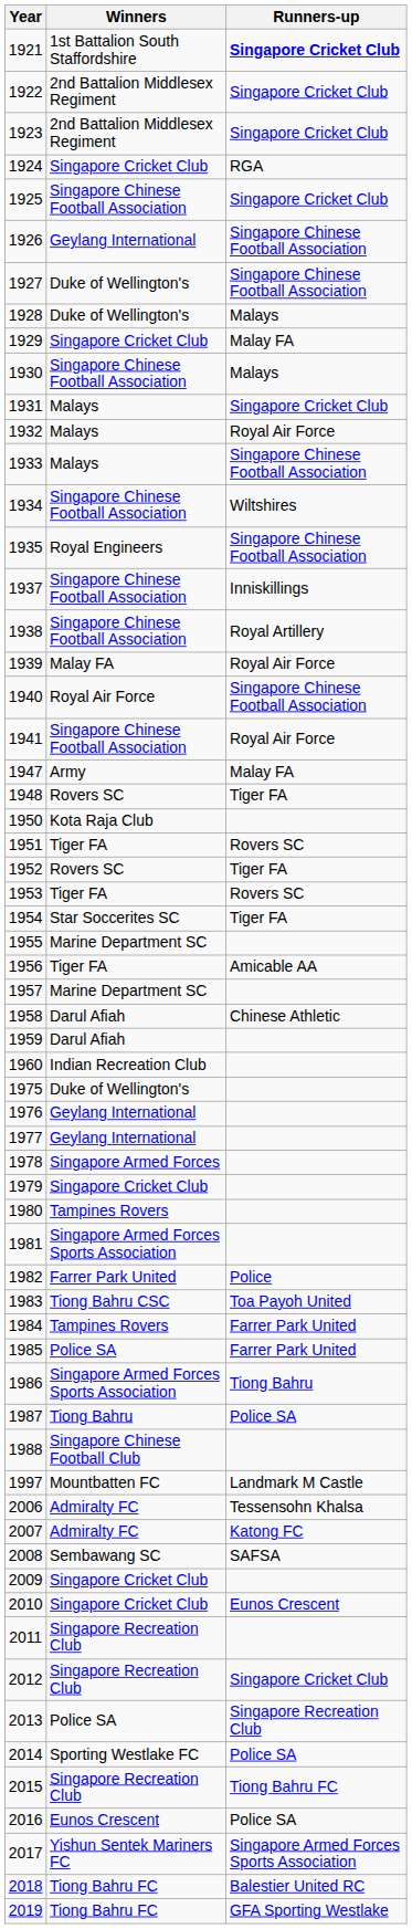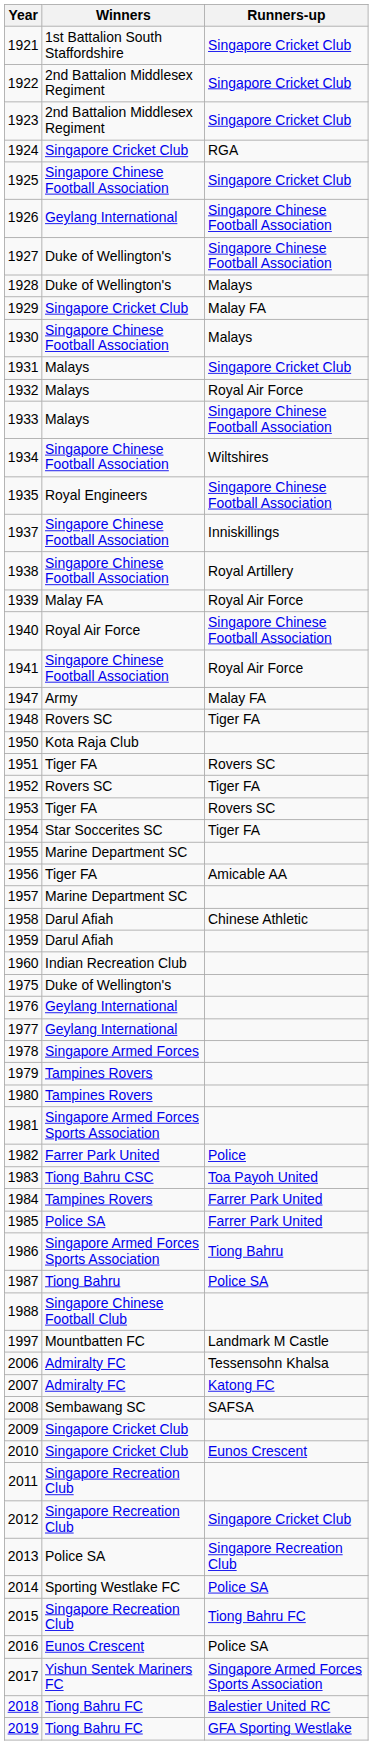 <table class="wikitable" style="text-align:center">
 <tr>
 <th width='25'>Year</th>
 <th width='180'>Winners</th>
 <th width='180'>Runners-up</th>
 </tr>
 <tr>
 <td>1921</td>
 <td align='left'>1st Battalion South Staffordshire</td>
-<td align='left'><strong><a href='#'>Singapore Cricket Club</a></strong></td>
+<td align='left'><a href='#'>Singapore Cricket Club</a></td>
 </tr>
 <tr>
 <td>1922</td>
 <td align='left'>2nd Battalion Middlesex Regiment</td>
 <td align='left'><a href='#'>Singapore Cricket Club</a></td>
 </tr>
 <tr>
 <td>1923</td>
 <td align='left'>2nd Battalion Middlesex Regiment</td>
 <td align='left'><a href='#'>Singapore Cricket Club</a></td>
 </tr>
 <tr>
 <td>1924</td>
 <td align='left'><a href='#'>Singapore Cricket Club</a></td>
 <td align='left'>RGA</td>
 </tr>
 <tr>
 <td>1925</td>
 <td align='left'><a href='#'>Singapore Chinese Football Association</a></td>
 <td align='left'><a href='#'>Singapore Cricket Club</a></td>
 </tr>
 <tr>
 <td>1926</td>
 <td align='left'><a href='#'>Geylang International</a></td>
 <td align='left'><a href='#'>Singapore Chinese Football Association</a></td>
 </tr>
 <tr>
 <td>1927</td>
 <td align='left'>Duke of Wellington's</td>
 <td align='left'><a href='#'>Singapore Chinese Football Association</a></td>
 </tr>
 <tr>
 <td>1928</td>
 <td align='left'>Duke of Wellington's</td>
 <td align='left'>Malays</td>
 </tr>
 <tr>
 <td>1929</td>
 <td align='left'><a href='#'>Singapore Cricket Club</a></td>
 <td align='left'>Malay FA</td>
 </tr>
 <tr>
 <td>1930</td>
 <td align='left'><a href='#'>Singapore Chinese Football Association</a></td>
 <td align='left'>Malays</td>
 </tr>
 <tr>
 <td>1931</td>
 <td align='left'>Malays</td>
 <td align='left'><a href='#'>Singapore Cricket Club</a></td>
 </tr>
 <tr>
 <td>1932</td>
 <td align='left'>Malays</td>
 <td align='left'>Royal Air Force</td>
 </tr>
 <tr>
 <td>1933</td>
 <td align='left'>Malays</td>
 <td align='left'><a href='#'>Singapore Chinese Football Association</a></td>
 </tr>
 <tr>
 <td>1934</td>
 <td align='left'><a href='#'>Singapore Chinese Football Association</a></td>
 <td align='left'>Wiltshires</td>
 </tr>
 <tr>
 <td>1935</td>
 <td align='left'>Royal Engineers</td>
 <td align='left'><a href='#'>Singapore Chinese Football Association</a></td>
 </tr>
 <tr>
 <td>1937</td>
 <td align='left'><a href='#'>Singapore Chinese Football Association</a></td>
 <td align='left'>Inniskillings</td>
 </tr>
 <tr>
 <td>1938</td>
 <td align='left'><a href='#'>Singapore Chinese Football Association</a></td>
 <td align='left'>Royal Artillery</td>
 </tr>
 <tr>
 <td>1939</td>
 <td align='left'>Malay FA</td>
 <td align='left'>Royal Air Force</td>
 </tr>
 <tr>
 <td>1940</td>
 <td align='left'>Royal Air Force</td>
 <td align='left'><a href='#'>Singapore Chinese Football Association</a></td>
 </tr>
 <tr>
 <td>1941</td>
 <td align='left'><a href='#'>Singapore Chinese Football Association</a></td>
 <td align='left'>Royal Air Force</td>
 </tr>
 <tr>
 <td>1947</td>
 <td align='left'>Army</td>
 <td align='left'>Malay FA</td>
 </tr>
 <tr>
 <td>1948</td>
 <td align='left'>Rovers SC</td>
 <td align='left'>Tiger FA</td>
 </tr>
 <tr>
 <td>1950</td>
 <td align='left'>Kota Raja Club</td>
 <td align='left'></td>
 </tr>
 <tr>
 <td>1951</td>
 <td align='left'>Tiger FA</td>
 <td align='left'>Rovers SC</td>
 </tr>
 <tr>
 <td>1952</td>
 <td align='left'>Rovers SC</td>
 <td align='left'>Tiger FA</td>
 </tr>
 <tr>
 <td>1953</td>
 <td align='left'>Tiger FA</td>
 <td align='left'>Rovers SC</td>
 </tr>
 <tr>
 <td>1954</td>
 <td align='left'>Star Soccerites SC</td>
 <td align='left'>Tiger FA</td>
 </tr>
 <tr>
 <td>1955</td>
 <td align='left'>Marine Department SC</td>
 <td align='left'></td>
 </tr>
 <tr>
 <td>1956</td>
 <td align='left'>Tiger FA</td>
 <td align='left'>Amicable AA</td>
 </tr>
 <tr>
 <td>1957</td>
 <td align='left'>Marine Department SC</td>
 <td align='left'></td>
 </tr>
 <tr>
 <td>1958</td>
 <td align='left'>Darul Afiah</td>
 <td align='left'>Chinese Athletic</td>
 </tr>
 <tr>
 <td>1959</td>
 <td align='left'>Darul Afiah</td>
 <td align='left'></td>
 </tr>
 <tr>
 <td>1960</td>
 <td align='left'>Indian Recreation Club</td>
 <td align='left'></td>
 </tr>
 <tr>
 <td>1975</td>
 <td align='left'>Duke of Wellington's</td>
 <td align='left'></td>
 </tr>
 <tr>
 <td>1976</td>
 <td align='left'><a href='#'>Geylang International</a></td>
 <td align='left'></td>
 </tr>
 <tr>
 <td>1977</td>
 <td align='left'><a href='#'>Geylang International</a></td>
 <td align='left'></td>
 </tr>
 <tr>
 <td>1978</td>
 <td align='left'><a href='#'>Singapore Armed Forces</a></td>
 <td align='left'></td>
 </tr>
 <tr>
 <td>1979</td>
-<td align='left'><a href='#'>Singapore Cricket Club</a></td>
+<td align='left'><a href='#'>Tampines Rovers</a></td>
 <td align='left'></td>
 </tr>
 <tr>
 <td>1980</td>
 <td align='left'><a href='#'>Tampines Rovers</a></td>
 <td align='left'></td>
 </tr>
 <tr>
 <td>1981</td>
 <td align='left'><a href='#'>Singapore Armed Forces Sports Association</a></td>
 <td align='left'></td>
 </tr>
 <tr>
 <td>1982</td>
 <td align='left'><a href='#'>Farrer Park United</a></td>
 <td align='left'><a href='#'>Police</a></td>
 </tr>
 <tr>
 <td>1983</td>
 <td align='left'><a href='#'>Tiong Bahru CSC</a></td>
 <td align='left'><a href='#'>Toa Payoh United</a></td>
 </tr>
 <tr>
 <td>1984</td>
 <td align='left'><a href='#'>Tampines Rovers</a></td>
 <td align='left'><a href='#'>Farrer Park United</a></td>
 </tr>
 <tr>
 <td>1985</td>
 <td align='left'><a href='#'>Police SA</a></td>
 <td align='left'><a href='#'>Farrer Park United</a></td>
 </tr>
 <tr>
 <td>1986</td>
 <td align='left'><a href='#'>Singapore Armed Forces Sports Association</a></td>
 <td align='left'><a href='#'>Tiong Bahru</a></td>
 </tr>
 <tr>
 <td>1987</td>
 <td align='left'><a href='#'>Tiong Bahru</a></td>
 <td align='left'><a href='#'>Police SA</a></td>
 </tr>
 <tr>
 <td>1988</td>
 <td align='left'><a href='#'>Singapore Chinese Football Club</a></td>
 <td align='left'></td>
 </tr>
 <tr>
 <td>1997</td>
 <td align='left'>Mountbatten FC</td>
 <td align='left'>Landmark M Castle</td>
 </tr>
 <tr>
 <td>2006</td>
 <td align='left'><a href='#'>Admiralty FC</a></td>
 <td align='left'>Tessensohn Khalsa</td>
 </tr>
 <tr>
 <td>2007</td>
 <td align='left'><a href='#'>Admiralty FC</a></td>
 <td align='left'><a href='#'>Katong FC</a></td>
 </tr>
 <tr>
 <td>2008</td>
 <td align='left'>Sembawang SC</td>
 <td align='left'>SAFSA</td>
 </tr>
 <tr>
 <td>2009</td>
 <td align='left'><a href='#'>Singapore Cricket Club</a></td>
 <td align='left'></td>
 </tr>
 <tr>
 <td>2010</td>
 <td align='left'><a href='#'>Singapore Cricket Club</a></td>
 <td align='left'><a href='#'>Eunos Crescent</a></td>
 </tr>
 <tr>
 <td>2011</td>
 <td align='left'><a href='#'>Singapore Recreation Club</a></td>
 <td align='left'></td>
 </tr>
 <tr>
 <td>2012</td>
 <td align='left'><a href='#'>Singapore Recreation Club</a></td>
 <td align='left'><a href='#'>Singapore Cricket Club</a></td>
 </tr>
 <tr>
 <td>2013</td>
 <td align='left'>Police SA</td>
 <td align='left'><a href='#'>Singapore Recreation Club</a></td>
 </tr>
 <tr>
 <td>2014</td>
 <td align='left'>Sporting Westlake FC</td>
 <td align='left'><a href='#'>Police SA</a></td>
 </tr>
 <tr>
 <td>2015</td>
 <td align='left'><a href='#'>Singapore Recreation Club</a></td>
 <td align='left'><a href='#'>Tiong Bahru FC</a></td>
 </tr>
 <tr>
 <td>2016</td>
 <td align='left'><a href='#'>Eunos Crescent</a></td>
 <td align='left'>Police SA</td>
 </tr>
 <tr>
 <td>2017</td>
 <td align='left'><a href='#'>Yishun Sentek Mariners FC</a></td>
 <td align='left'><a href='#'>Singapore Armed Forces Sports Association</a></td>
 </tr>
 <tr>
 <td><a href='#'>2018</a></td>
 <td align='left'><a href='#'>Tiong Bahru FC</a></td>
 <td align='left'><a href='#'>Balestier United RC</a></td>
 </tr>
 <tr>
 <td><a href='#'>2019</a></td>
 <td align='left'><a href='#'>Tiong Bahru FC</a></td>
 <td align='left'><a href='#'>GFA Sporting Westlake</a></td>
 </tr>
 </table>
